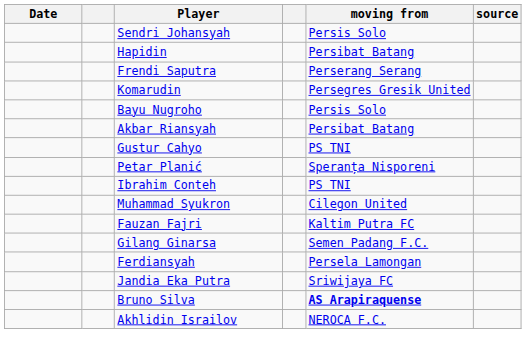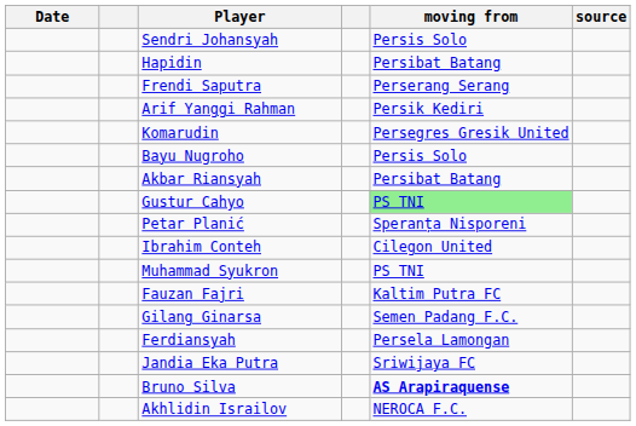 <table class="wikitable sortable">
 <tr>
 <th style="width:80px;">Date</th>
 <th style="width:30px;"></th>
 <th style="width:180px;">Player</th>
 <th style="width:20px;"></th>
 <th style="width:180px;">moving from</th>
 <th style="width:20px;">source</th>
 </tr>
 <tr>
 <td></td>
 <td align=center></td>
 <td> <a href='#'>Sendri Johansyah</a></td>
 <td align=center></td>
 <td> <a href='#'>Persis Solo</a></td>
 <td></td>
 </tr>
 <tr>
 <td></td>
 <td align=center></td>
 <td> <a href='#'>Hapidin</a></td>
 <td align=center></td>
 <td> <a href='#'>Persibat Batang</a></td>
 <td></td>
 </tr>
 <tr>
 <td></td>
 <td align=center></td>
 <td> <a href='#'>Frendi Saputra</a></td>
 <td align=center></td>
 <td> <a href='#'>Perserang Serang</a></td>
 <td></td>
 </tr>
 <tr>
 <td></td>
 <td align=center></td>
+<td> <a href='#'>Arif Yanggi Rahman</a></td>
+<td align=center></td>
+<td> <a href='#'>Persik Kediri</a></td>
+<td></td>
+</tr>
+<tr>
+<td></td>
+<td align=center></td>
 <td> <a href='#'>Komarudin</a></td>
 <td align=center></td>
 <td> <a href='#'>Persegres Gresik United</a></td>
 <td></td>
 </tr>
 <tr>
 <td></td>
 <td align=center></td>
 <td> <a href='#'>Bayu Nugroho</a></td>
 <td align=center></td>
 <td> <a href='#'>Persis Solo</a></td>
 <td></td>
 </tr>
 <tr>
 <td></td>
 <td align=center></td>
 <td> <a href='#'>Akbar Riansyah</a></td>
 <td align=center></td>
 <td> <a href='#'>Persibat Batang</a></td>
 <td></td>
 </tr>
 <tr>
 <td></td>
 <td align=center></td>
 <td> <a href='#'>Gustur Cahyo</a></td>
 <td align=center></td>
-<td> <a href='#'>PS TNI</a></td>
+<td style="background: lightgreen;"> <a href='#'>PS TNI</a></td>
 <td></td>
 </tr>
 <tr>
 <td></td>
 <td align=center></td>
 <td> <a href='#'>Petar Planić</a></td>
 <td align=center></td>
 <td> <a href='#'>Speranța Nisporeni</a></td>
 <td></td>
 </tr>
 <tr>
 <td></td>
 <td align=center></td>
 <td> <a href='#'>Ibrahim Conteh</a></td>
 <td align=center></td>
-<td> <a href='#'>PS TNI</a></td>
+<td> <a href='#'>Cilegon United</a></td>
 <td></td>
 </tr>
 <tr>
 <td></td>
 <td align=center></td>
 <td> <a href='#'>Muhammad Syukron</a></td>
 <td align=center></td>
-<td> <a href='#'>Cilegon United</a></td>
+<td> <a href='#'>PS TNI</a></td>
 <td></td>
 </tr>
 <tr>
 <td></td>
 <td align=center></td>
 <td> <a href='#'>Fauzan Fajri</a></td>
 <td align=center></td>
 <td> <a href='#'>Kaltim Putra FC</a></td>
 <td></td>
 </tr>
 <tr>
 <td></td>
 <td align=center></td>
 <td> <a href='#'>Gilang Ginarsa</a></td>
 <td align=center></td>
 <td> <a href='#'>Semen Padang F.C.</a></td>
 <td></td>
 </tr>
 <tr>
 <td></td>
 <td align=center></td>
 <td> <a href='#'>Ferdiansyah</a></td>
 <td align=center></td>
 <td> <a href='#'>Persela Lamongan</a></td>
 <td></td>
 </tr>
 <tr>
 <td></td>
 <td align=center></td>
 <td> <a href='#'>Jandia Eka Putra</a></td>
 <td align=center></td>
 <td> <a href='#'>Sriwijaya FC</a></td>
 <td></td>
 </tr>
 <tr>
 <td></td>
 <td align=center></td>
 <td> <a href='#'>Bruno Silva</a></td>
 <td align=center></td>
 <td><strong> <a href='#'>AS Arapiraquense</a></strong></td>
 <td></td>
 </tr>
 <tr>
 <td></td>
 <td align=center></td>
 <td> <a href='#'>Akhlidin Israilov</a></td>
 <td align=center></td>
 <td> <a href='#'>NEROCA F.C.</a></td>
 <td></td>
 </tr>
 </table>
